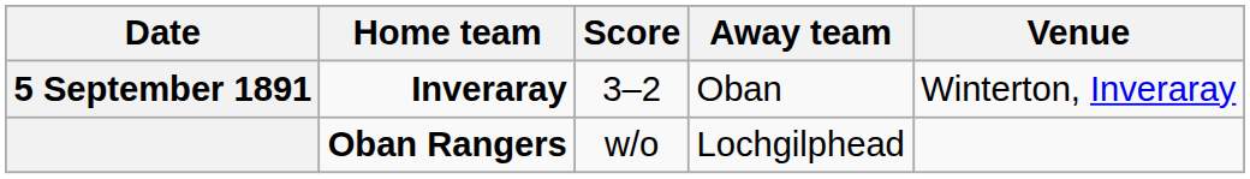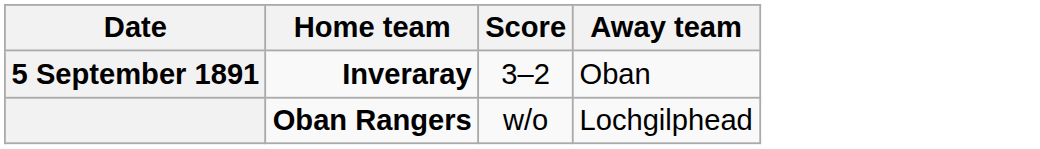 <table class="wikitable football-result-list" style="max-width: 80em; text-align: center">
 <tr>
 <th scope="col">Date</th>
 <th scope="col">Home team</th>
 <th scope="col">Score</th>
 <th scope="col">Away team</th>
-<th scope="col">Venue</th>
 </tr>
 <tr>
 <th scope="row">5 September 1891</th>
 <td align=right><strong>Inveraray</strong></td>
 <td>3–2</td>
 <td align=left>Oban</td>
-<td align=left>Winterton, <a href='#'>Inveraray</a></td>
 </tr>
 <tr>
 <th scope="row"></th>
 <td align=right><strong>Oban Rangers</strong></td>
 <td>w/o</td>
 <td align=left>Lochgilphead</td>
-<td></td>
 </tr>
 </table>
